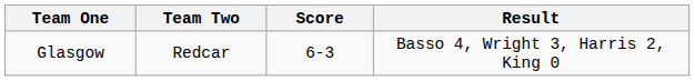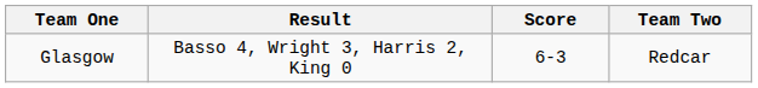 <table class="wikitable" style="text-align: center">
 <tr>
 <th width=100>Team One</th>
+<th width=250>Result</th>
+<th width=80>Score</th>
 <th width=100>Team Two</th>
-<th width=80>Score</th>
-<th width=250>Result</th>
 </tr>
 <tr>
 <td>Glasgow</td>
+<td>Basso 4, Wright 3, Harris 2, King 0</td>
+<td>6-3</td>
 <td>Redcar</td>
-<td>6-3</td>
-<td>Basso 4, Wright 3, Harris 2, King 0</td>
 </tr>
 </table>
